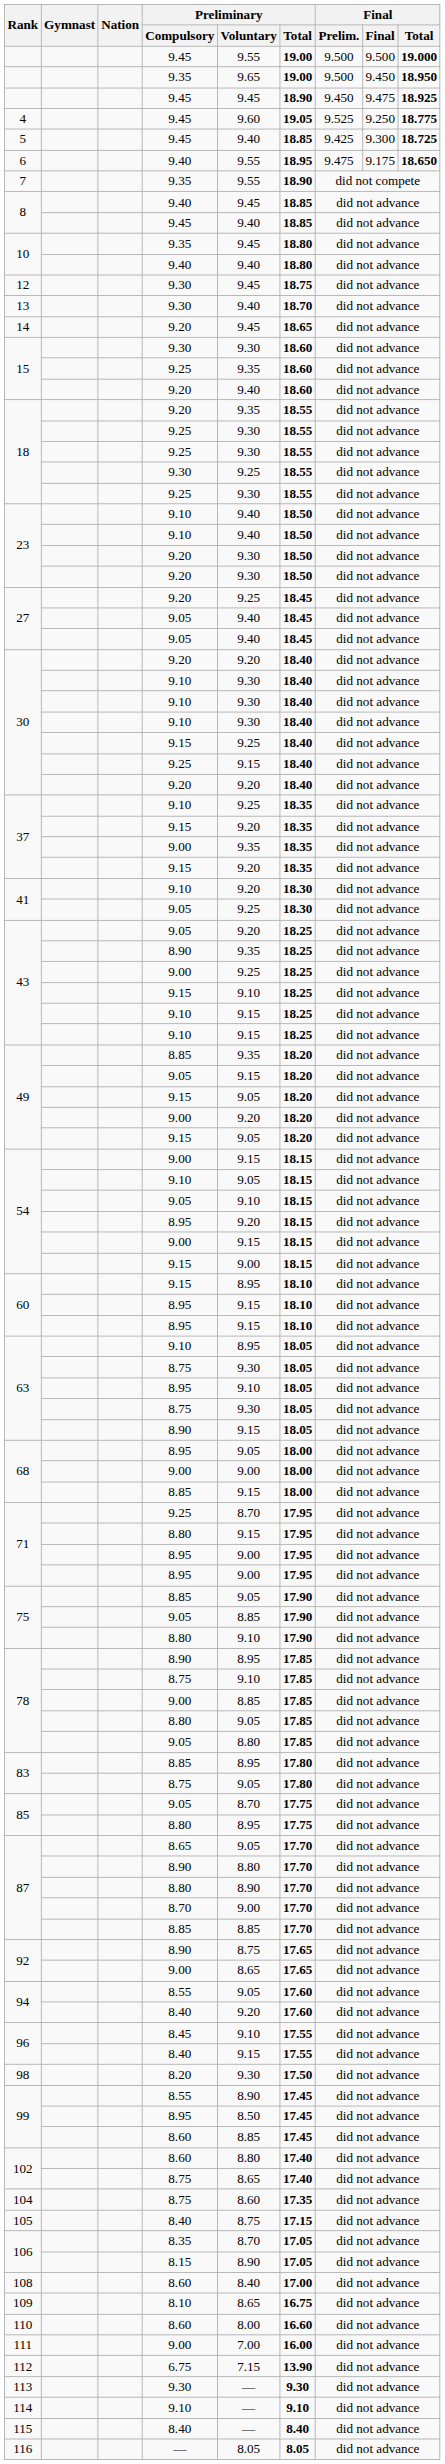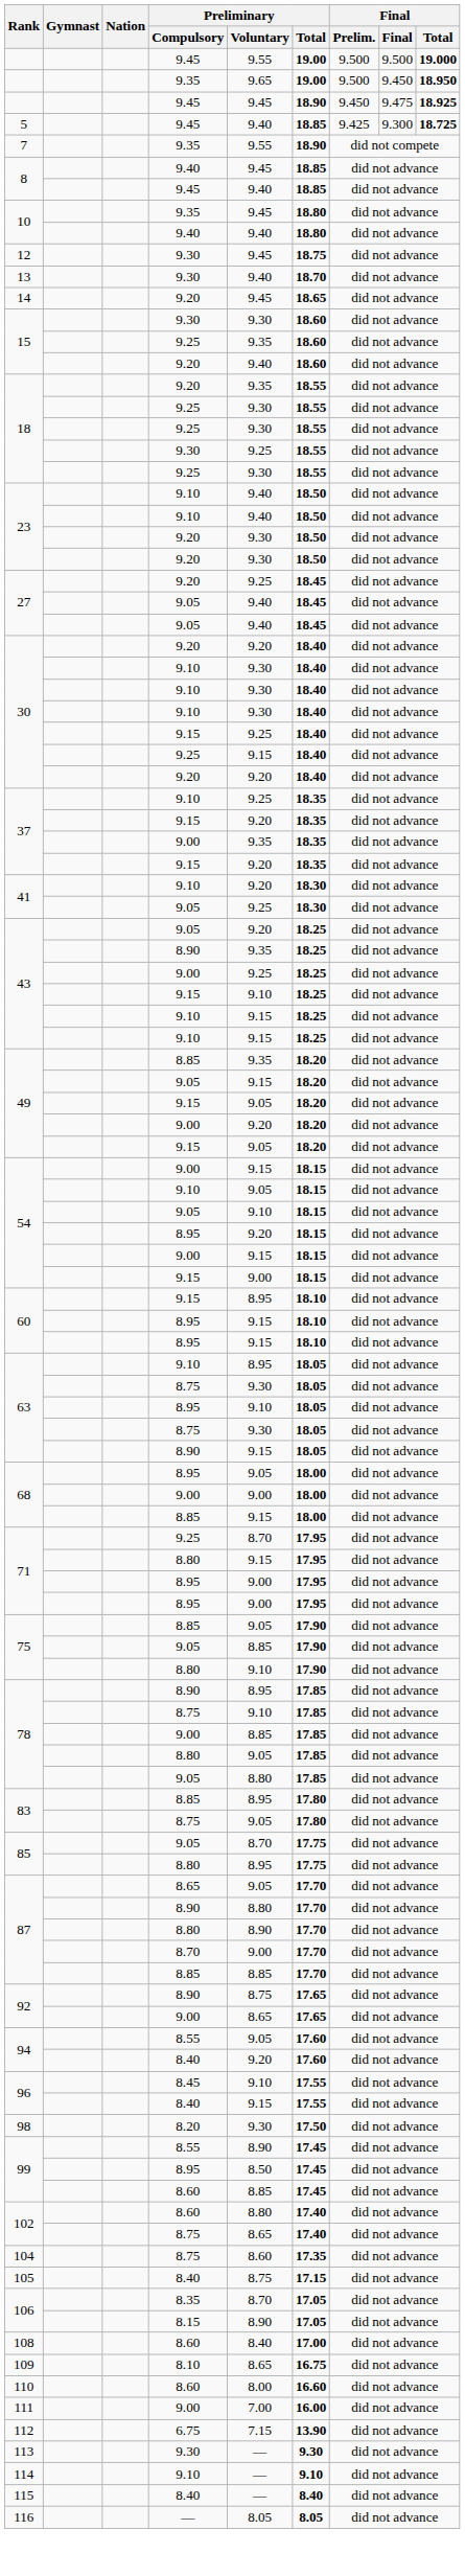 <table class="wikitable sortable" style="text-align:center">
 <tr>
 <th rowspan=2>Rank</th>
 <th rowspan=2>Gymnast</th>
 <th rowspan=2>Nation</th>
 <th colspan=3>Preliminary</th>
 <th colspan=3>Final</th>
 </tr>
 <tr>
 <th>Compulsory</th>
 <th>Voluntary</th>
 <th>Total</th>
 <th> Prelim.</th>
 <th>Final</th>
 <th>Total</th>
 </tr>
 <tr>
 <td></td>
 <td align=left></td>
 <td align=left></td>
 <td>9.45</td>
 <td>9.55</td>
 <td><strong>19.00</strong></td>
 <td>9.500</td>
 <td>9.500</td>
 <td><strong>19.000</strong></td>
 </tr>
 <tr>
 <td></td>
 <td align=left></td>
 <td align=left></td>
 <td>9.35</td>
 <td>9.65</td>
 <td><strong>19.00</strong></td>
 <td>9.500</td>
 <td>9.450</td>
 <td><strong>18.950</strong></td>
 </tr>
 <tr>
 <td></td>
 <td align=left></td>
 <td align=left></td>
 <td>9.45</td>
 <td>9.45</td>
 <td><strong>18.90</strong></td>
 <td>9.450</td>
 <td>9.475</td>
 <td><strong>18.925</strong></td>
 </tr>
 <tr>
-<td>4</td>
-<td align=left></td>
-<td align=left></td>
-<td>9.45</td>
-<td>9.60</td>
-<td><strong>19.05</strong></td>
-<td>9.525</td>
-<td>9.250</td>
-<td><strong>18.775</strong></td>
-</tr>
-<tr>
 <td>5</td>
 <td align=left></td>
 <td align=left></td>
 <td>9.45</td>
 <td>9.40</td>
 <td><strong>18.85</strong></td>
 <td>9.425</td>
 <td>9.300</td>
 <td><strong>18.725</strong></td>
-</tr>
-<tr>
-<td>6</td>
-<td align=left></td>
-<td align=left></td>
-<td>9.40</td>
-<td>9.55</td>
-<td><strong>18.95</strong></td>
-<td>9.475</td>
-<td>9.175</td>
-<td><strong>18.650</strong></td>
 </tr>
 <tr>
 <td>7</td>
 <td align=left></td>
 <td align=left></td>
 <td>9.35</td>
 <td>9.55</td>
 <td><strong>18.90</strong></td>
 <td colspan=3>did not compete</td>
 </tr>
 <tr>
 <td rowspan=2>8</td>
 <td align=left></td>
 <td align=left></td>
 <td>9.40</td>
 <td>9.45</td>
 <td><strong>18.85</strong></td>
 <td colspan=3>did not advance</td>
 </tr>
 <tr>
 <td align=left></td>
 <td align=left></td>
 <td>9.45</td>
 <td>9.40</td>
 <td><strong>18.85</strong></td>
 <td colspan=3>did not advance</td>
 </tr>
 <tr>
 <td rowspan=2>10</td>
 <td align=left></td>
 <td align=left></td>
 <td>9.35</td>
 <td>9.45</td>
 <td><strong>18.80</strong></td>
 <td colspan=3>did not advance</td>
 </tr>
 <tr>
 <td align=left></td>
 <td align=left></td>
 <td>9.40</td>
 <td>9.40</td>
 <td><strong>18.80</strong></td>
 <td colspan=3>did not advance</td>
 </tr>
 <tr>
 <td>12</td>
 <td align=left></td>
 <td align=left></td>
 <td>9.30</td>
 <td>9.45</td>
 <td><strong>18.75</strong></td>
 <td colspan=3>did not advance</td>
 </tr>
 <tr>
 <td>13</td>
 <td align=left></td>
 <td align=left></td>
 <td>9.30</td>
 <td>9.40</td>
 <td><strong>18.70</strong></td>
 <td colspan=3>did not advance</td>
 </tr>
 <tr>
 <td>14</td>
 <td align=left></td>
 <td align=left></td>
 <td>9.20</td>
 <td>9.45</td>
 <td><strong>18.65</strong></td>
 <td colspan=3>did not advance</td>
 </tr>
 <tr>
 <td rowspan=3>15</td>
 <td align=left></td>
 <td align=left></td>
 <td>9.30</td>
 <td>9.30</td>
 <td><strong>18.60</strong></td>
 <td colspan=3>did not advance</td>
 </tr>
 <tr>
 <td align=left></td>
 <td align=left></td>
 <td>9.25</td>
 <td>9.35</td>
 <td><strong>18.60</strong></td>
 <td colspan=3>did not advance</td>
 </tr>
 <tr>
 <td align=left></td>
 <td align=left></td>
 <td>9.20</td>
 <td>9.40</td>
 <td><strong>18.60</strong></td>
 <td colspan=3>did not advance</td>
 </tr>
 <tr>
 <td rowspan=5>18</td>
 <td align=left></td>
 <td align=left></td>
 <td>9.20</td>
 <td>9.35</td>
 <td><strong>18.55</strong></td>
 <td colspan=3>did not advance</td>
 </tr>
 <tr>
 <td align=left></td>
 <td align=left></td>
 <td>9.25</td>
 <td>9.30</td>
 <td><strong>18.55</strong></td>
 <td colspan=3>did not advance</td>
 </tr>
 <tr>
 <td align=left></td>
 <td align=left></td>
 <td>9.25</td>
 <td>9.30</td>
 <td><strong>18.55</strong></td>
 <td colspan=3>did not advance</td>
 </tr>
 <tr>
 <td align=left></td>
 <td align=left></td>
 <td>9.30</td>
 <td>9.25</td>
 <td><strong>18.55</strong></td>
 <td colspan=3>did not advance</td>
 </tr>
 <tr>
 <td align=left></td>
 <td align=left></td>
 <td>9.25</td>
 <td>9.30</td>
 <td><strong>18.55</strong></td>
 <td colspan=3>did not advance</td>
 </tr>
 <tr>
 <td rowspan=4>23</td>
 <td align=left></td>
 <td align=left></td>
 <td>9.10</td>
 <td>9.40</td>
 <td><strong>18.50</strong></td>
 <td colspan=3>did not advance</td>
 </tr>
 <tr>
 <td align=left></td>
 <td align=left></td>
 <td>9.10</td>
 <td>9.40</td>
 <td><strong>18.50</strong></td>
 <td colspan=3>did not advance</td>
 </tr>
 <tr>
 <td align=left></td>
 <td align=left></td>
 <td>9.20</td>
 <td>9.30</td>
 <td><strong>18.50</strong></td>
 <td colspan=3>did not advance</td>
 </tr>
 <tr>
 <td align=left></td>
 <td align=left></td>
 <td>9.20</td>
 <td>9.30</td>
 <td><strong>18.50</strong></td>
 <td colspan=3>did not advance</td>
 </tr>
 <tr>
 <td rowspan=3>27</td>
 <td align=left></td>
 <td align=left></td>
 <td>9.20</td>
 <td>9.25</td>
 <td><strong>18.45</strong></td>
 <td colspan=3>did not advance</td>
 </tr>
 <tr>
 <td align=left></td>
 <td align=left></td>
 <td>9.05</td>
 <td>9.40</td>
 <td><strong>18.45</strong></td>
 <td colspan=3>did not advance</td>
 </tr>
 <tr>
 <td align=left></td>
 <td align=left></td>
 <td>9.05</td>
 <td>9.40</td>
 <td><strong>18.45</strong></td>
 <td colspan=3>did not advance</td>
 </tr>
 <tr>
 <td rowspan=7>30</td>
 <td align=left></td>
 <td align=left></td>
 <td>9.20</td>
 <td>9.20</td>
 <td><strong>18.40</strong></td>
 <td colspan=3>did not advance</td>
 </tr>
 <tr>
 <td align=left></td>
 <td align=left></td>
 <td>9.10</td>
 <td>9.30</td>
 <td><strong>18.40</strong></td>
 <td colspan=3>did not advance</td>
 </tr>
 <tr>
 <td align=left></td>
 <td align=left></td>
 <td>9.10</td>
 <td>9.30</td>
 <td><strong>18.40</strong></td>
 <td colspan=3>did not advance</td>
 </tr>
 <tr>
 <td align=left></td>
 <td align=left></td>
 <td>9.10</td>
 <td>9.30</td>
 <td><strong>18.40</strong></td>
 <td colspan=3>did not advance</td>
 </tr>
 <tr>
 <td align=left></td>
 <td align=left></td>
 <td>9.15</td>
 <td>9.25</td>
 <td><strong>18.40</strong></td>
 <td colspan=3>did not advance</td>
 </tr>
 <tr>
 <td align=left></td>
 <td align=left></td>
 <td>9.25</td>
 <td>9.15</td>
 <td><strong>18.40</strong></td>
 <td colspan=3>did not advance</td>
 </tr>
 <tr>
 <td align=left></td>
 <td align=left></td>
 <td>9.20</td>
 <td>9.20</td>
 <td><strong>18.40</strong></td>
 <td colspan=3>did not advance</td>
 </tr>
 <tr>
 <td rowspan=4>37</td>
 <td align=left></td>
 <td align=left></td>
 <td>9.10</td>
 <td>9.25</td>
 <td><strong>18.35</strong></td>
 <td colspan=3>did not advance</td>
 </tr>
 <tr>
 <td align=left></td>
 <td align=left></td>
 <td>9.15</td>
 <td>9.20</td>
 <td><strong>18.35</strong></td>
 <td colspan=3>did not advance</td>
 </tr>
 <tr>
 <td align=left></td>
 <td align=left></td>
 <td>9.00</td>
 <td>9.35</td>
 <td><strong>18.35</strong></td>
 <td colspan=3>did not advance</td>
 </tr>
 <tr>
 <td align=left></td>
 <td align=left></td>
 <td>9.15</td>
 <td>9.20</td>
 <td><strong>18.35</strong></td>
 <td colspan=3>did not advance</td>
 </tr>
 <tr>
 <td rowspan=2>41</td>
 <td align=left></td>
 <td align=left></td>
 <td>9.10</td>
 <td>9.20</td>
 <td><strong>18.30</strong></td>
 <td colspan=3>did not advance</td>
 </tr>
 <tr>
 <td align=left></td>
 <td align=left></td>
 <td>9.05</td>
 <td>9.25</td>
 <td><strong>18.30</strong></td>
 <td colspan=3>did not advance</td>
 </tr>
 <tr>
 <td rowspan=6>43</td>
 <td align=left></td>
 <td align=left></td>
 <td>9.05</td>
 <td>9.20</td>
 <td><strong>18.25</strong></td>
 <td colspan=3>did not advance</td>
 </tr>
 <tr>
 <td align=left></td>
 <td align=left></td>
 <td>8.90</td>
 <td>9.35</td>
 <td><strong>18.25</strong></td>
 <td colspan=3>did not advance</td>
 </tr>
 <tr>
 <td align=left></td>
 <td align=left></td>
 <td>9.00</td>
 <td>9.25</td>
 <td><strong>18.25</strong></td>
 <td colspan=3>did not advance</td>
 </tr>
 <tr>
 <td align=left></td>
 <td align=left></td>
 <td>9.15</td>
 <td>9.10</td>
 <td><strong>18.25</strong></td>
 <td colspan=3>did not advance</td>
 </tr>
 <tr>
 <td align=left></td>
 <td align=left></td>
 <td>9.10</td>
 <td>9.15</td>
 <td><strong>18.25</strong></td>
 <td colspan=3>did not advance</td>
 </tr>
 <tr>
 <td align=left></td>
 <td align=left></td>
 <td>9.10</td>
 <td>9.15</td>
 <td><strong>18.25</strong></td>
 <td colspan=3>did not advance</td>
 </tr>
 <tr>
 <td rowspan=5>49</td>
 <td align=left></td>
 <td align=left></td>
 <td>8.85</td>
 <td>9.35</td>
 <td><strong>18.20</strong></td>
 <td colspan=3>did not advance</td>
 </tr>
 <tr>
 <td align=left></td>
 <td align=left></td>
 <td>9.05</td>
 <td>9.15</td>
 <td><strong>18.20</strong></td>
 <td colspan=3>did not advance</td>
 </tr>
 <tr>
 <td align=left></td>
 <td align=left></td>
 <td>9.15</td>
 <td>9.05</td>
 <td><strong>18.20</strong></td>
 <td colspan=3>did not advance</td>
 </tr>
 <tr>
 <td align=left></td>
 <td align=left></td>
 <td>9.00</td>
 <td>9.20</td>
 <td><strong>18.20</strong></td>
 <td colspan=3>did not advance</td>
 </tr>
 <tr>
 <td align=left></td>
 <td align=left></td>
 <td>9.15</td>
 <td>9.05</td>
 <td><strong>18.20</strong></td>
 <td colspan=3>did not advance</td>
 </tr>
 <tr>
 <td rowspan=6>54</td>
 <td align=left></td>
 <td align=left></td>
 <td>9.00</td>
 <td>9.15</td>
 <td><strong>18.15</strong></td>
 <td colspan=3>did not advance</td>
 </tr>
 <tr>
 <td align=left></td>
 <td align=left></td>
 <td>9.10</td>
 <td>9.05</td>
 <td><strong>18.15</strong></td>
 <td colspan=3>did not advance</td>
 </tr>
 <tr>
 <td align=left></td>
 <td align=left></td>
 <td>9.05</td>
 <td>9.10</td>
 <td><strong>18.15</strong></td>
 <td colspan=3>did not advance</td>
 </tr>
 <tr>
 <td align=left></td>
 <td align=left></td>
 <td>8.95</td>
 <td>9.20</td>
 <td><strong>18.15</strong></td>
 <td colspan=3>did not advance</td>
 </tr>
 <tr>
 <td align=left></td>
 <td align=left></td>
 <td>9.00</td>
 <td>9.15</td>
 <td><strong>18.15</strong></td>
 <td colspan=3>did not advance</td>
 </tr>
 <tr>
 <td align=left></td>
 <td align=left></td>
 <td>9.15</td>
 <td>9.00</td>
 <td><strong>18.15</strong></td>
 <td colspan=3>did not advance</td>
 </tr>
 <tr>
 <td rowspan=3>60</td>
 <td align=left></td>
 <td align=left></td>
 <td>9.15</td>
 <td>8.95</td>
 <td><strong>18.10</strong></td>
 <td colspan=3>did not advance</td>
 </tr>
 <tr>
 <td align=left></td>
 <td align=left></td>
 <td>8.95</td>
 <td>9.15</td>
 <td><strong>18.10</strong></td>
 <td colspan=3>did not advance</td>
 </tr>
 <tr>
 <td align=left></td>
 <td align=left></td>
 <td>8.95</td>
 <td>9.15</td>
 <td><strong>18.10</strong></td>
 <td colspan=3>did not advance</td>
 </tr>
 <tr>
 <td rowspan=5>63</td>
 <td align=left></td>
 <td align=left></td>
 <td>9.10</td>
 <td>8.95</td>
 <td><strong>18.05</strong></td>
 <td colspan=3>did not advance</td>
 </tr>
 <tr>
 <td align=left></td>
 <td align=left></td>
 <td>8.75</td>
 <td>9.30</td>
 <td><strong>18.05</strong></td>
 <td colspan=3>did not advance</td>
 </tr>
 <tr>
 <td align=left></td>
 <td align=left></td>
 <td>8.95</td>
 <td>9.10</td>
 <td><strong>18.05</strong></td>
 <td colspan=3>did not advance</td>
 </tr>
 <tr>
 <td align=left></td>
 <td align=left></td>
 <td>8.75</td>
 <td>9.30</td>
 <td><strong>18.05</strong></td>
 <td colspan=3>did not advance</td>
 </tr>
 <tr>
 <td align=left></td>
 <td align=left></td>
 <td>8.90</td>
 <td>9.15</td>
 <td><strong>18.05</strong></td>
 <td colspan=3>did not advance</td>
 </tr>
 <tr>
 <td rowspan=3>68</td>
 <td align=left></td>
 <td align=left></td>
 <td>8.95</td>
 <td>9.05</td>
 <td><strong>18.00</strong></td>
 <td colspan=3>did not advance</td>
 </tr>
 <tr>
 <td align=left></td>
 <td align=left></td>
 <td>9.00</td>
 <td>9.00</td>
 <td><strong>18.00</strong></td>
 <td colspan=3>did not advance</td>
 </tr>
 <tr>
 <td align=left></td>
 <td align=left></td>
 <td>8.85</td>
 <td>9.15</td>
 <td><strong>18.00</strong></td>
 <td colspan=3>did not advance</td>
 </tr>
 <tr>
 <td rowspan=4>71</td>
 <td align=left></td>
 <td align=left></td>
 <td>9.25</td>
 <td>8.70</td>
 <td><strong>17.95</strong></td>
 <td colspan=3>did not advance</td>
 </tr>
 <tr>
 <td align=left></td>
 <td align=left></td>
 <td>8.80</td>
 <td>9.15</td>
 <td><strong>17.95</strong></td>
 <td colspan=3>did not advance</td>
 </tr>
 <tr>
 <td align=left></td>
 <td align=left></td>
 <td>8.95</td>
 <td>9.00</td>
 <td><strong>17.95</strong></td>
 <td colspan=3>did not advance</td>
 </tr>
 <tr>
 <td align=left></td>
 <td align=left></td>
 <td>8.95</td>
 <td>9.00</td>
 <td><strong>17.95</strong></td>
 <td colspan=3>did not advance</td>
 </tr>
 <tr>
 <td rowspan=3>75</td>
 <td align=left></td>
 <td align=left></td>
 <td>8.85</td>
 <td>9.05</td>
 <td><strong>17.90</strong></td>
 <td colspan=3>did not advance</td>
 </tr>
 <tr>
 <td align=left></td>
 <td align=left></td>
 <td>9.05</td>
 <td>8.85</td>
 <td><strong>17.90</strong></td>
 <td colspan=3>did not advance</td>
 </tr>
 <tr>
 <td align=left></td>
 <td align=left></td>
 <td>8.80</td>
 <td>9.10</td>
 <td><strong>17.90</strong></td>
 <td colspan=3>did not advance</td>
 </tr>
 <tr>
 <td rowspan=5>78</td>
 <td align=left></td>
 <td align=left></td>
 <td>8.90</td>
 <td>8.95</td>
 <td><strong>17.85</strong></td>
 <td colspan=3>did not advance</td>
 </tr>
 <tr>
 <td align=left></td>
 <td align=left></td>
 <td>8.75</td>
 <td>9.10</td>
 <td><strong>17.85</strong></td>
 <td colspan=3>did not advance</td>
 </tr>
 <tr>
 <td align=left></td>
 <td align=left></td>
 <td>9.00</td>
 <td>8.85</td>
 <td><strong>17.85</strong></td>
 <td colspan=3>did not advance</td>
 </tr>
 <tr>
 <td align=left></td>
 <td align=left></td>
 <td>8.80</td>
 <td>9.05</td>
 <td><strong>17.85</strong></td>
 <td colspan=3>did not advance</td>
 </tr>
 <tr>
 <td align=left></td>
 <td align=left></td>
 <td>9.05</td>
 <td>8.80</td>
 <td><strong>17.85</strong></td>
 <td colspan=3>did not advance</td>
 </tr>
 <tr>
 <td rowspan=2>83</td>
 <td align=left></td>
 <td align=left></td>
 <td>8.85</td>
 <td>8.95</td>
 <td><strong>17.80</strong></td>
 <td colspan=3>did not advance</td>
 </tr>
 <tr>
 <td align=left></td>
 <td align=left></td>
 <td>8.75</td>
 <td>9.05</td>
 <td><strong>17.80</strong></td>
 <td colspan=3>did not advance</td>
 </tr>
 <tr>
 <td rowspan=2>85</td>
 <td align=left></td>
 <td align=left></td>
 <td>9.05</td>
 <td>8.70</td>
 <td><strong>17.75</strong></td>
 <td colspan=3>did not advance</td>
 </tr>
 <tr>
 <td align=left></td>
 <td align=left></td>
 <td>8.80</td>
 <td>8.95</td>
 <td><strong>17.75</strong></td>
 <td colspan=3>did not advance</td>
 </tr>
 <tr>
 <td rowspan=5>87</td>
 <td align=left></td>
 <td align=left></td>
 <td>8.65</td>
 <td>9.05</td>
 <td><strong>17.70</strong></td>
 <td colspan=3>did not advance</td>
 </tr>
 <tr>
 <td align=left></td>
 <td align=left></td>
 <td>8.90</td>
 <td>8.80</td>
 <td><strong>17.70</strong></td>
 <td colspan=3>did not advance</td>
 </tr>
 <tr>
 <td align=left></td>
 <td align=left></td>
 <td>8.80</td>
 <td>8.90</td>
 <td><strong>17.70</strong></td>
 <td colspan=3>did not advance</td>
 </tr>
 <tr>
 <td align=left></td>
 <td align=left></td>
 <td>8.70</td>
 <td>9.00</td>
 <td><strong>17.70</strong></td>
 <td colspan=3>did not advance</td>
 </tr>
 <tr>
 <td align=left></td>
 <td align=left></td>
 <td>8.85</td>
 <td>8.85</td>
 <td><strong>17.70</strong></td>
 <td colspan=3>did not advance</td>
 </tr>
 <tr>
 <td rowspan=2>92</td>
 <td align=left></td>
 <td align=left></td>
 <td>8.90</td>
 <td>8.75</td>
 <td><strong>17.65</strong></td>
 <td colspan=3>did not advance</td>
 </tr>
 <tr>
 <td align=left></td>
 <td align=left></td>
 <td>9.00</td>
 <td>8.65</td>
 <td><strong>17.65</strong></td>
 <td colspan=3>did not advance</td>
 </tr>
 <tr>
 <td rowspan=2>94</td>
 <td align=left></td>
 <td align=left></td>
 <td>8.55</td>
 <td>9.05</td>
 <td><strong>17.60</strong></td>
 <td colspan=3>did not advance</td>
 </tr>
 <tr>
 <td align=left></td>
 <td align=left></td>
 <td>8.40</td>
 <td>9.20</td>
 <td><strong>17.60</strong></td>
 <td colspan=3>did not advance</td>
 </tr>
 <tr>
 <td rowspan=2>96</td>
 <td align=left></td>
 <td align=left></td>
 <td>8.45</td>
 <td>9.10</td>
 <td><strong>17.55</strong></td>
 <td colspan=3>did not advance</td>
 </tr>
 <tr>
 <td align=left></td>
 <td align=left></td>
 <td>8.40</td>
 <td>9.15</td>
 <td><strong>17.55</strong></td>
 <td colspan=3>did not advance</td>
 </tr>
 <tr>
 <td>98</td>
 <td align=left></td>
 <td align=left></td>
 <td>8.20</td>
 <td>9.30</td>
 <td><strong>17.50</strong></td>
 <td colspan=3>did not advance</td>
 </tr>
 <tr>
 <td rowspan=3>99</td>
 <td align=left></td>
 <td align=left></td>
 <td>8.55</td>
 <td>8.90</td>
 <td><strong>17.45</strong></td>
 <td colspan=3>did not advance</td>
 </tr>
 <tr>
 <td align=left></td>
 <td align=left></td>
 <td>8.95</td>
 <td>8.50</td>
 <td><strong>17.45</strong></td>
 <td colspan=3>did not advance</td>
 </tr>
 <tr>
 <td align=left></td>
 <td align=left></td>
 <td>8.60</td>
 <td>8.85</td>
 <td><strong>17.45</strong></td>
 <td colspan=3>did not advance</td>
 </tr>
 <tr>
 <td rowspan=2>102</td>
 <td align=left></td>
 <td align=left></td>
 <td>8.60</td>
 <td>8.80</td>
 <td><strong>17.40</strong></td>
 <td colspan=3>did not advance</td>
 </tr>
 <tr>
 <td align=left></td>
 <td align=left></td>
 <td>8.75</td>
 <td>8.65</td>
 <td><strong>17.40</strong></td>
 <td colspan=3>did not advance</td>
 </tr>
 <tr>
 <td>104</td>
 <td align=left></td>
 <td align=left></td>
 <td>8.75</td>
 <td>8.60</td>
 <td><strong>17.35</strong></td>
 <td colspan=3>did not advance</td>
 </tr>
 <tr>
 <td>105</td>
 <td align=left></td>
 <td align=left></td>
 <td>8.40</td>
 <td>8.75</td>
 <td><strong>17.15</strong></td>
 <td colspan=3>did not advance</td>
 </tr>
 <tr>
 <td rowspan=2>106</td>
 <td align=left></td>
 <td align=left></td>
 <td>8.35</td>
 <td>8.70</td>
 <td><strong>17.05</strong></td>
 <td colspan=3>did not advance</td>
 </tr>
 <tr>
 <td align=left></td>
 <td align=left></td>
 <td>8.15</td>
 <td>8.90</td>
 <td><strong>17.05</strong></td>
 <td colspan=3>did not advance</td>
 </tr>
 <tr>
 <td>108</td>
 <td align=left></td>
 <td align=left></td>
 <td>8.60</td>
 <td>8.40</td>
 <td><strong>17.00</strong></td>
 <td colspan=3>did not advance</td>
 </tr>
 <tr>
 <td>109</td>
 <td align=left></td>
 <td align=left></td>
 <td>8.10</td>
 <td>8.65</td>
 <td><strong>16.75</strong></td>
 <td colspan=3>did not advance</td>
 </tr>
 <tr>
 <td>110</td>
 <td align=left></td>
 <td align=left></td>
 <td>8.60</td>
 <td>8.00</td>
 <td><strong>16.60</strong></td>
 <td colspan=3>did not advance</td>
 </tr>
 <tr>
 <td>111</td>
 <td align=left></td>
 <td align=left></td>
 <td>9.00</td>
 <td>7.00</td>
 <td><strong>16.00</strong></td>
 <td colspan=3>did not advance</td>
 </tr>
 <tr>
 <td>112</td>
 <td align=left></td>
 <td align=left></td>
 <td>6.75</td>
 <td>7.15</td>
 <td><strong>13.90</strong></td>
 <td colspan=3>did not advance</td>
 </tr>
 <tr>
 <td>113</td>
 <td align=left></td>
 <td align=left></td>
 <td>9.30</td>
 <td data-sort-value=0.00>—</td>
 <td><strong>9.30</strong></td>
 <td colspan=3>did not advance</td>
 </tr>
 <tr>
 <td>114</td>
 <td align=left></td>
 <td align=left></td>
 <td>9.10</td>
 <td data-sort-value=0.00>—</td>
 <td><strong>9.10</strong></td>
 <td colspan=3>did not advance</td>
 </tr>
 <tr>
 <td>115</td>
 <td align=left></td>
 <td align=left></td>
 <td>8.40</td>
 <td data-sort-value=0.00>—</td>
 <td><strong>8.40</strong></td>
 <td colspan=3>did not advance</td>
 </tr>
 <tr>
 <td>116</td>
 <td align=left></td>
 <td align=left></td>
 <td data-sort-value=0.00>—</td>
 <td>8.05</td>
 <td><strong>8.05</strong></td>
 <td colspan=3>did not advance</td>
 </tr>
 </table>
